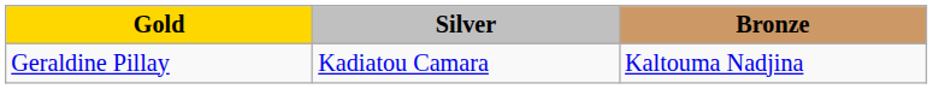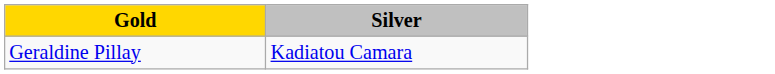 <table class="wikitable" style="text-align:left">
 <tr align="center">
 <td width=200 bgcolor=gold><strong>Gold</strong></td>
 <td width=200 bgcolor=silver><strong>Silver</strong></td>
-<td width=200 bgcolor=CC9966><strong>Bronze</strong></td>
 </tr>
 <tr>
 <td><a href='#'>Geraldine Pillay</a><br><em></em></td>
 <td><a href='#'>Kadiatou Camara</a><br><em></em></td>
-<td><a href='#'>Kaltouma Nadjina</a><br><em></em></td>
 </tr>
 </table>
